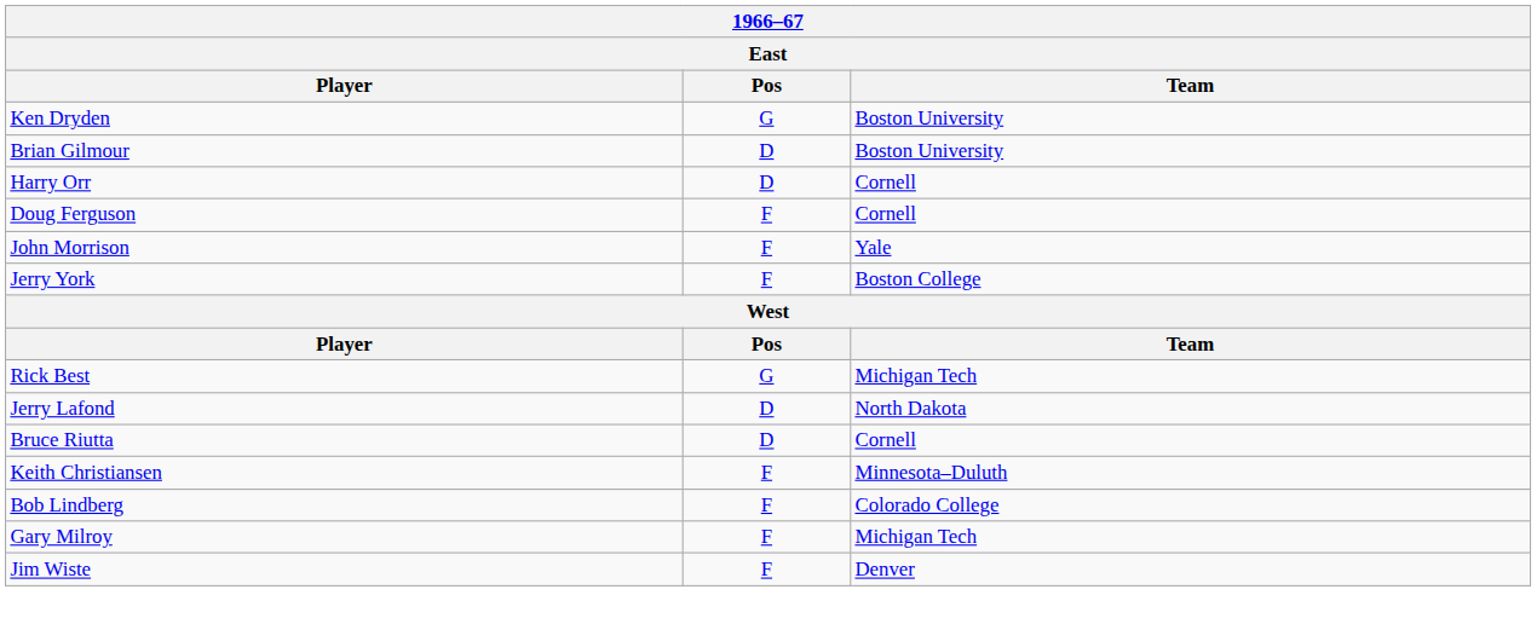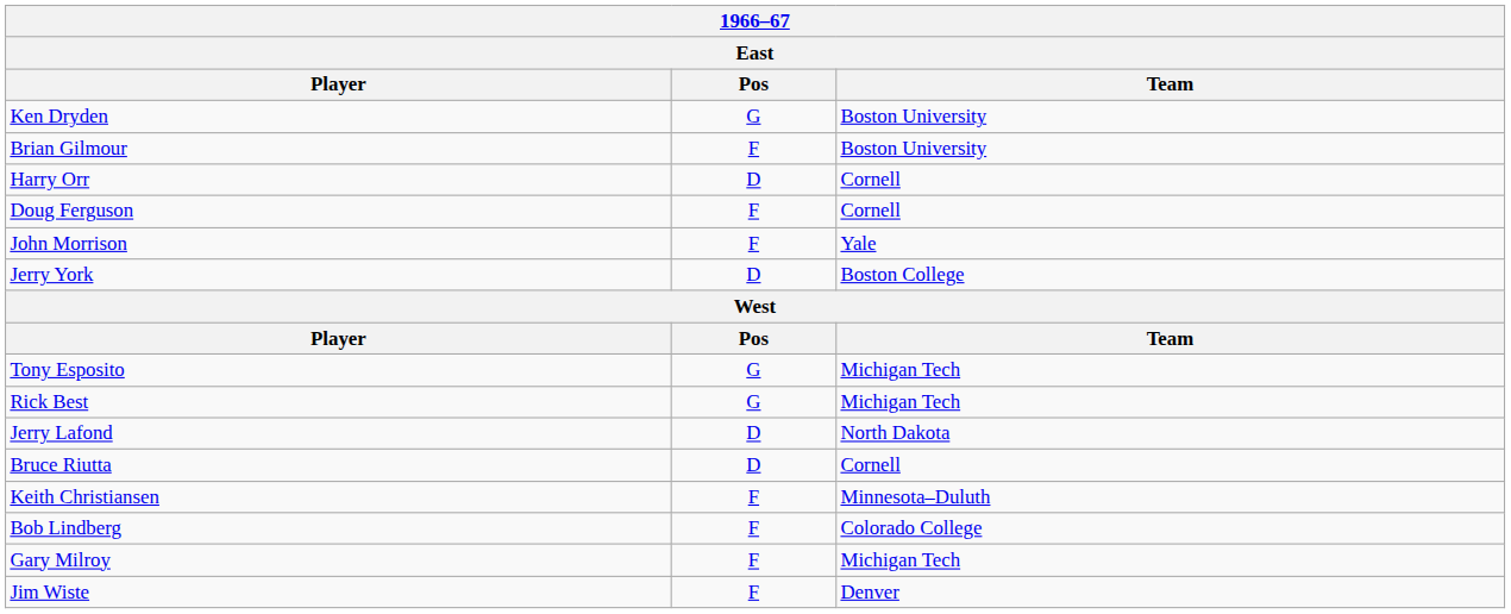 <table class="wikitable" width=95%>
 <tr>
 <th colspan=3><a href='#'>1966–67</a></th>
 </tr>
 <tr>
 <th colspan=3><strong>East</strong></th>
 </tr>
 <tr>
 <th>Player</th>
 <th>Pos</th>
 <th>Team</th>
 </tr>
 <tr>
 <td><a href='#'>Ken Dryden</a></td>
 <td style="text-align:center;"><a href='#'>G</a></td>
 <td><a href='#'>Boston University</a></td>
 </tr>
 <tr>
 <td><a href='#'>Brian Gilmour</a></td>
-<td style="text-align:center;"><a href='#'>D</a></td>
+<td style="text-align:center;"><a href='#'>F</a></td>
 <td><a href='#'>Boston University</a></td>
 </tr>
 <tr>
 <td><a href='#'>Harry Orr</a></td>
 <td style="text-align:center;"><a href='#'>D</a></td>
 <td><a href='#'>Cornell</a></td>
 </tr>
 <tr>
 <td><a href='#'>Doug Ferguson</a></td>
 <td style="text-align:center;"><a href='#'>F</a></td>
 <td><a href='#'>Cornell</a></td>
 </tr>
 <tr>
 <td><a href='#'>John Morrison</a></td>
 <td style="text-align:center;"><a href='#'>F</a></td>
 <td><a href='#'>Yale</a></td>
 </tr>
 <tr>
 <td><a href='#'>Jerry York</a></td>
-<td style="text-align:center;"><a href='#'>F</a></td>
+<td style="text-align:center;"><a href='#'>D</a></td>
 <td><a href='#'>Boston College</a></td>
 </tr>
 <tr>
 <th colspan=3><strong>West</strong></th>
 </tr>
 <tr>
 <th>Player</th>
 <th>Pos</th>
 <th>Team</th>
+</tr>
+<tr>
+<td><a href='#'>Tony Esposito</a></td>
+<td style="text-align:center;"><a href='#'>G</a></td>
+<td><a href='#'>Michigan Tech</a></td>
 </tr>
 <tr>
 <td><a href='#'>Rick Best</a></td>
 <td style="text-align:center;"><a href='#'>G</a></td>
 <td><a href='#'>Michigan Tech</a></td>
 </tr>
 <tr>
 <td><a href='#'>Jerry Lafond</a></td>
 <td style="text-align:center;"><a href='#'>D</a></td>
 <td><a href='#'>North Dakota</a></td>
 </tr>
 <tr>
 <td><a href='#'>Bruce Riutta</a></td>
 <td style="text-align:center;"><a href='#'>D</a></td>
 <td><a href='#'>Cornell</a></td>
 </tr>
 <tr>
 <td><a href='#'>Keith Christiansen</a></td>
 <td style="text-align:center;"><a href='#'>F</a></td>
 <td><a href='#'>Minnesota–Duluth</a></td>
 </tr>
 <tr>
 <td><a href='#'>Bob Lindberg</a></td>
 <td style="text-align:center;"><a href='#'>F</a></td>
 <td><a href='#'>Colorado College</a></td>
 </tr>
 <tr>
 <td><a href='#'>Gary Milroy</a></td>
 <td style="text-align:center;"><a href='#'>F</a></td>
 <td><a href='#'>Michigan Tech</a></td>
 </tr>
 <tr>
 <td><a href='#'>Jim Wiste</a></td>
 <td style="text-align:center;"><a href='#'>F</a></td>
 <td><a href='#'>Denver</a></td>
 </tr>
 </table>
